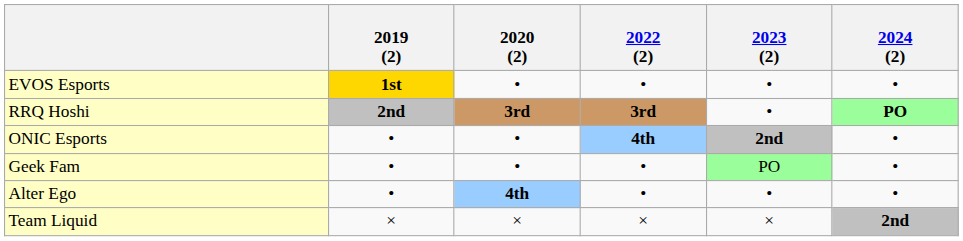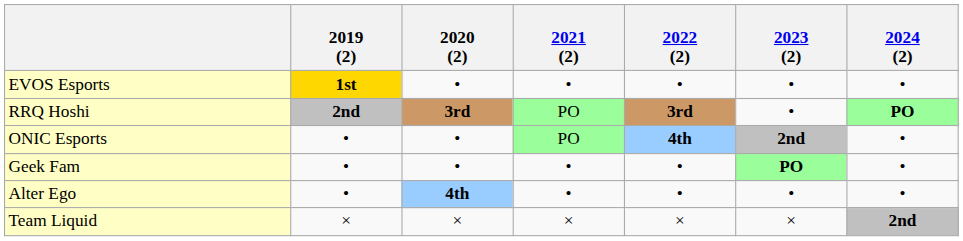 <table class="wikitable sortable" style="text-align: center; width:100%">
 <tr>
 <th></th>
 <th><br>2019 <br> (2)</th>
 <th><br>2020 <br> (2)</th>
+<th><br><a href='#'>2021</a> <br> (2)</th>
 <th><br><a href='#'>2022</a><br> (2)</th>
 <th> <br><a href='#'>2023</a><br> (2)</th>
 <th><br> <a href='#'>2024</a> <br> (2)</th>
 </tr>
 <tr>
 <td style="background:#FFFFC5" align="left"> EVOS Esports</td>
 <td style="background:gold"><strong>1st</strong></td>
 <td>•</td>
 <td>•</td>
 <td>•</td>
 <td>•</td>
+<td>•</td>
 </tr>
 <tr>
 <td style="background:#FFFFC5" align="left"> RRQ Hoshi</td>
 <td style="background:silver"><strong>2nd</strong></td>
 <td style="background:#cc9966"><strong>3rd</strong></td>
+<td style="background:#9aff9a">PO</td>
 <td style="background:#cc9966"><strong>3rd</strong></td>
 <td>•</td>
 <td style="background:#9aff9a"><strong>PO</strong></td>
 </tr>
 <tr>
 <td style="background:#FFFFC5" align="left"> ONIC Esports</td>
 <td>•</td>
 <td>•</td>
+<td style="background:#9aff9a">PO</td>
 <td style="background:#9acdff"><strong>4th</strong></td>
 <td style="background:silver"><strong>2nd</strong></td>
 <td>•</td>
 </tr>
 <tr>
 <td style="background:#FFFFC5" align="left"> Geek Fam</td>
 <td>•</td>
 <td>•</td>
 <td>•</td>
-<td style="background:#9aff9a">PO</td>
+<td>•</td>
+<td style="background:#9aff9a"><strong>PO</strong></td>
 <td>•</td>
 </tr>
 <tr>
 <td style="background:#FFFFC5" align="left"> Alter Ego</td>
 <td>•</td>
 <td style="background:#9acdff"><strong>4th</strong></td>
+<td>•</td>
 <td>•</td>
 <td>•</td>
 <td>•</td>
 </tr>
 <tr>
 <td style="background:#FFFFC5" align="left"> Team Liquid</td>
 <td>×</td>
 <td>×</td>
 <td>×</td>
 <td>×</td>
+<td>×</td>
 <td style="background:silver"><strong>2nd</strong></td>
 </tr>
 </table>
